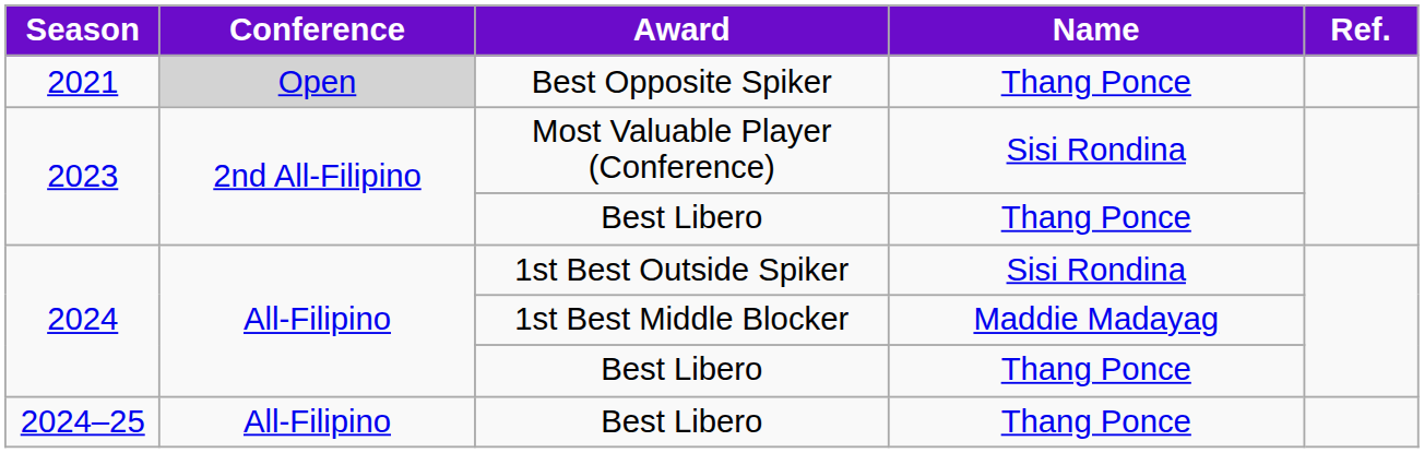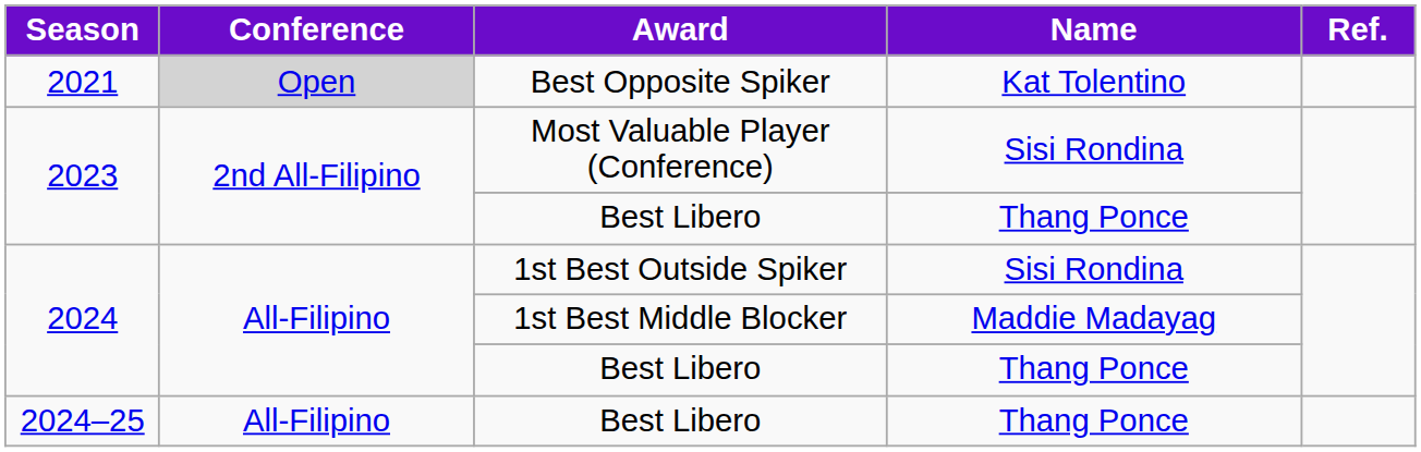 <table class="wikitable">
 <tr>
 <th width=70px style="background:#6B0CCA; color:white; text-align: center">Season</th>
 <th width=150px style="background:#6B0CCA; color:white">Conference</th>
 <th width=200px style="background:#6B0CCA; color:white">Award</th>
 <th width=200px style="background:#6B0CCA; color:white">Name</th>
 <th width=50px style="background:#6B0CCA; color:white; text-align: center">Ref.</th>
 </tr>
 <tr style="text-align:center;">
 <td rowspan=1><a href='#'>2021</a></td>
 <td style="background: lightgrey;"><a href='#'>Open</a></td>
 <td>Best Opposite Spiker</td>
-<td><a href='#'>Thang Ponce</a></td>
+<td><a href='#'>Kat Tolentino</a></td>
 <td></td>
 </tr>
 <tr align=center>
 <td rowspan=2><a href='#'>2023</a></td>
 <td rowspan=2><a href='#'>2nd All-Filipino</a></td>
 <td>Most Valuable Player (Conference)</td>
 <td><a href='#'>Sisi Rondina</a></td>
 <td rowspan=2></td>
 </tr>
 <tr align=center>
 <td>Best Libero</td>
 <td><a href='#'>Thang Ponce</a></td>
 </tr>
 <tr align=center>
 <td rowspan=3><a href='#'>2024</a></td>
 <td rowspan=3><a href='#'>All-Filipino</a></td>
 <td>1st Best Outside Spiker</td>
 <td><a href='#'>Sisi Rondina</a></td>
 <td rowspan=3></td>
 </tr>
 <tr align=center>
 <td>1st Best Middle Blocker</td>
 <td><a href='#'>Maddie Madayag</a></td>
 </tr>
 <tr align=center>
 <td>Best Libero</td>
 <td><a href='#'>Thang Ponce</a></td>
 </tr>
 <tr align=center>
 <td><a href='#'>2024–25</a></td>
 <td><a href='#'>All-Filipino</a></td>
 <td>Best Libero</td>
 <td><a href='#'>Thang Ponce</a></td>
 <td></td>
 </tr>
 </table>
